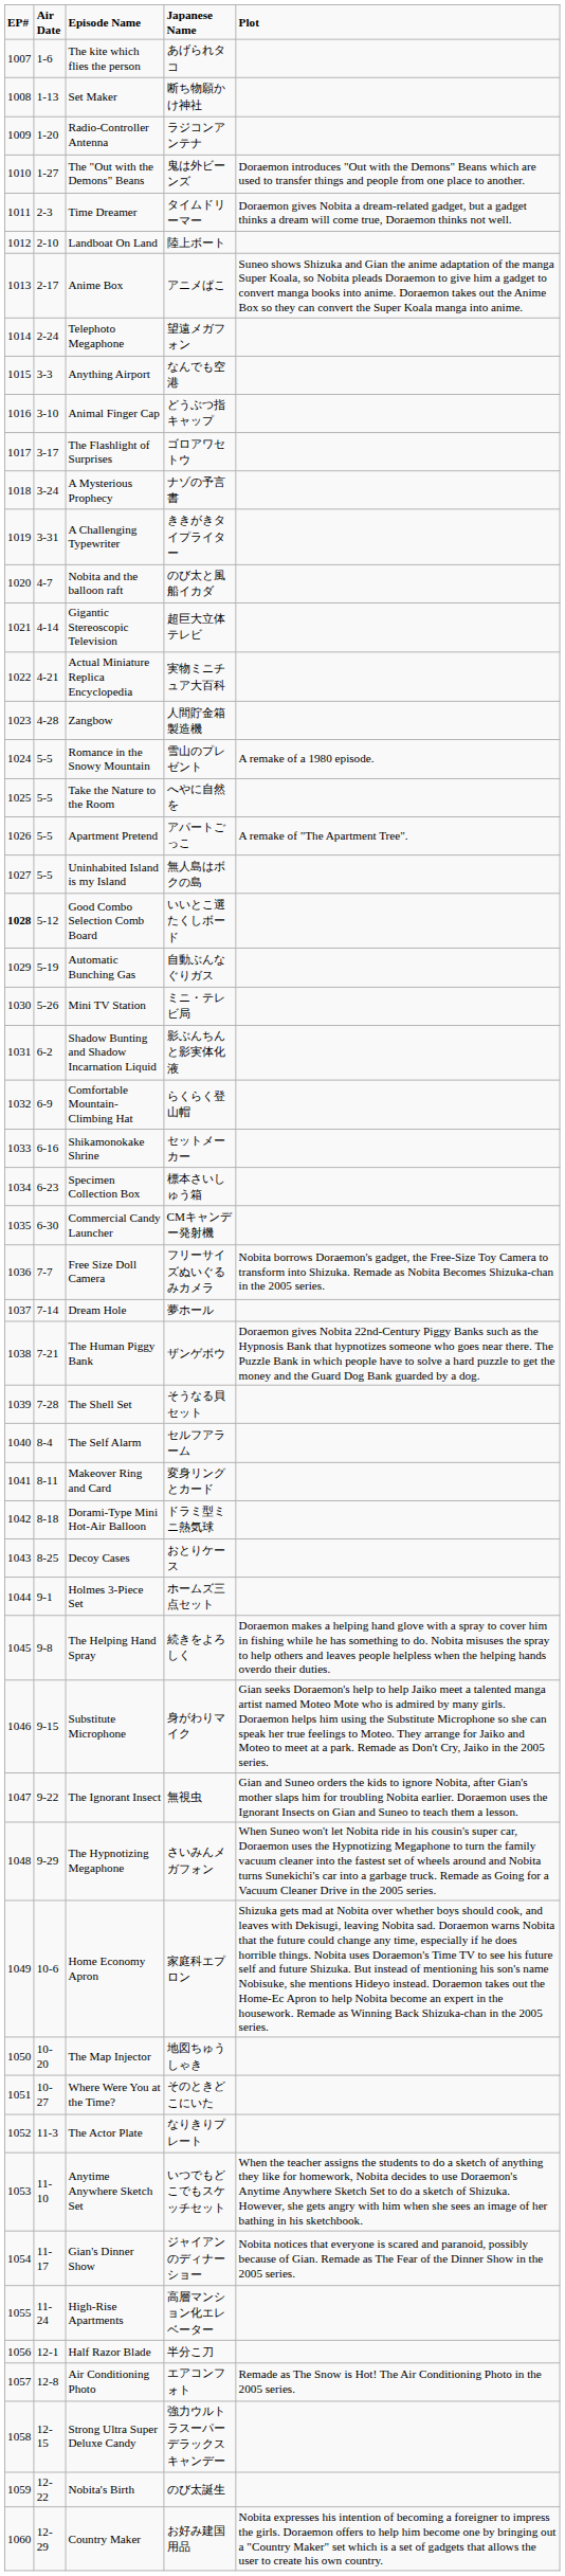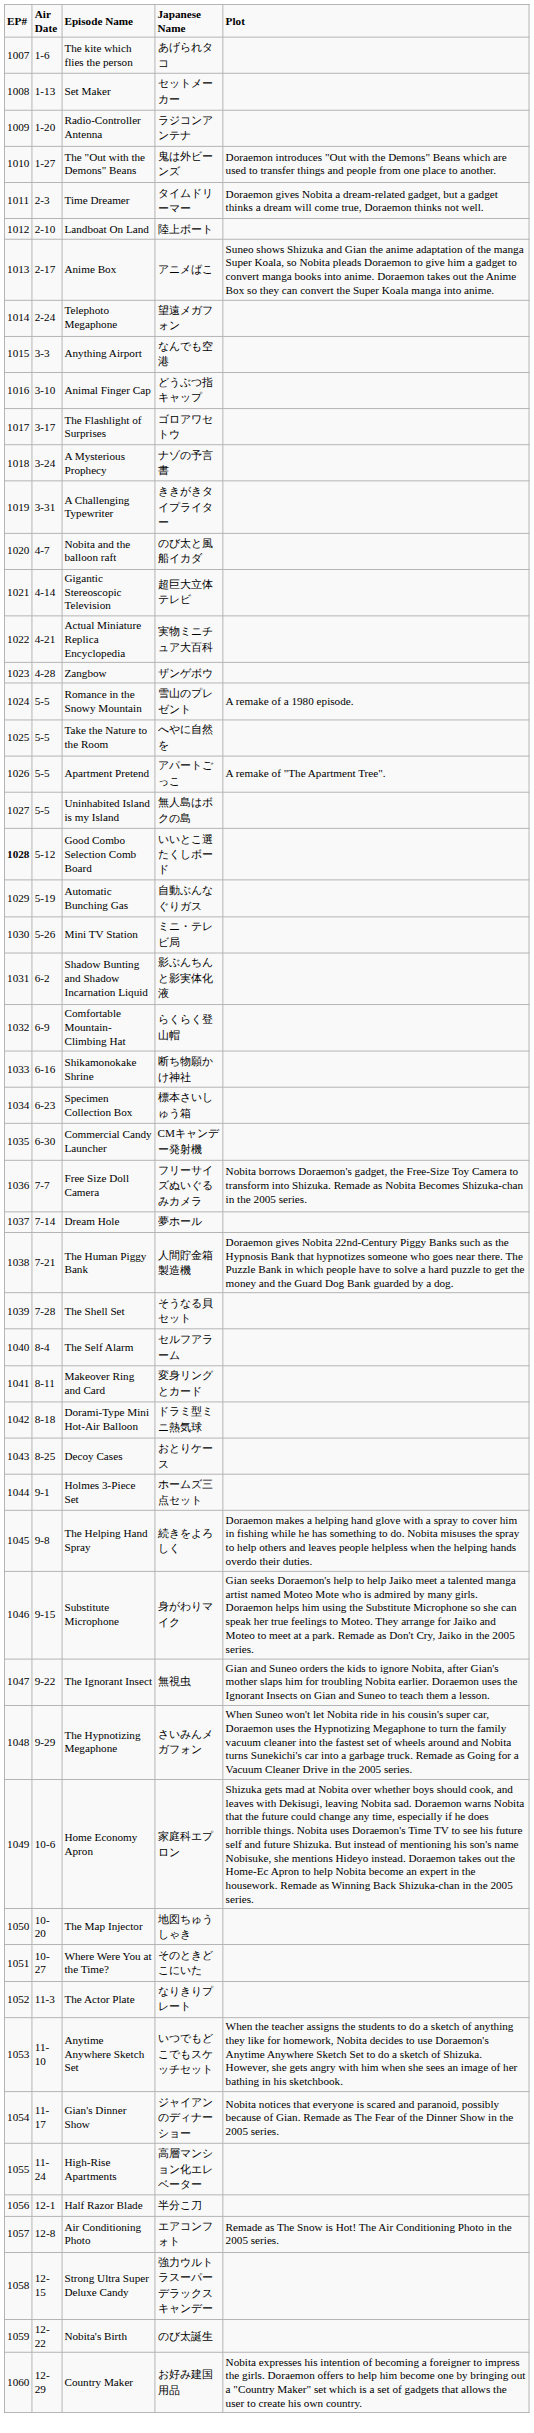 <table class="wikitable" style="font-size:small;">
 <tr>
 <td><strong>EP#</strong></td>
 <td><strong>Air Date</strong></td>
 <td><strong>Episode Name</strong></td>
 <td><strong>Japanese Name</strong></td>
 <td><strong>Plot</strong></td>
 </tr>
 <tr>
 <td>1007</td>
 <td>1-6</td>
 <td>The kite which flies the person</td>
 <td>あげられタコ</td>
 <td></td>
 </tr>
 <tr>
 <td>1008</td>
 <td>1-13</td>
 <td>Set Maker</td>
-<td>断ち物願かけ神社</td>
+<td>セットメーカー</td>
 <td></td>
 </tr>
 <tr>
 <td>1009</td>
 <td>1-20</td>
 <td>Radio-Controller Antenna</td>
 <td>ラジコンアンテナ</td>
 <td></td>
 </tr>
 <tr>
 <td>1010</td>
 <td>1-27</td>
 <td>The "Out with the Demons" Beans</td>
 <td>鬼は外ビーンズ</td>
 <td>Doraemon introduces "Out with the Demons" Beans which are used to transfer things and people from one place to another.</td>
 </tr>
 <tr>
 <td>1011</td>
 <td>2-3</td>
 <td>Time Dreamer</td>
 <td>タイムドリーマー</td>
 <td>Doraemon gives Nobita a dream-related gadget, but a gadget thinks a dream will come true, Doraemon thinks not well.</td>
 </tr>
 <tr>
 <td>1012</td>
 <td>2-10</td>
 <td>Landboat On Land</td>
 <td>陸上ボート</td>
 <td></td>
 </tr>
 <tr>
 <td>1013</td>
 <td>2-17</td>
 <td>Anime Box</td>
 <td>アニメばこ</td>
 <td>Suneo shows Shizuka and Gian the anime adaptation of the manga Super Koala, so Nobita pleads Doraemon to give him a gadget to convert manga books into anime. Doraemon takes out the Anime Box so they can convert the Super Koala manga into anime.</td>
 </tr>
 <tr>
 <td>1014</td>
 <td>2-24</td>
 <td>Telephoto Megaphone</td>
 <td>望遠メガフォン</td>
 <td></td>
 </tr>
 <tr>
 <td>1015</td>
 <td>3-3</td>
 <td>Anything Airport</td>
 <td>なんでも空港</td>
 <td></td>
 </tr>
 <tr>
 <td>1016</td>
 <td>3-10</td>
 <td>Animal Finger Cap</td>
 <td>どうぶつ指キャップ</td>
 <td></td>
 </tr>
 <tr>
 <td>1017</td>
 <td>3-17</td>
 <td>The Flashlight of Surprises</td>
 <td>ゴロアワセトウ</td>
 <td></td>
 </tr>
 <tr>
 <td>1018</td>
 <td>3-24</td>
 <td>A Mysterious Prophecy</td>
 <td>ナゾの予言書</td>
 <td></td>
 </tr>
 <tr>
 <td>1019</td>
 <td>3-31</td>
 <td>A Challenging Typewriter</td>
 <td>ききがきタイプライター</td>
 <td></td>
 </tr>
 <tr>
 <td>1020</td>
 <td>4-7</td>
 <td>Nobita and the balloon raft</td>
 <td>のび太と風船イカダ</td>
 <td></td>
 </tr>
 <tr>
 <td>1021</td>
 <td>4-14</td>
 <td>Gigantic Stereoscopic Television</td>
 <td>超巨大立体テレビ</td>
 <td></td>
 </tr>
 <tr>
 <td>1022</td>
 <td>4-21</td>
 <td>Actual Miniature Replica Encyclopedia</td>
 <td>実物ミニチュア大百科</td>
 <td></td>
 </tr>
 <tr>
 <td>1023</td>
 <td>4-28</td>
 <td>Zangbow</td>
-<td>人間貯金箱製造機</td>
+<td>ザンゲボウ</td>
 <td></td>
 </tr>
 <tr>
 <td>1024</td>
 <td>5-5</td>
 <td>Romance in the Snowy Mountain</td>
 <td>雪山のプレゼント</td>
 <td>A remake of a 1980 episode.</td>
 </tr>
 <tr>
 <td>1025</td>
 <td>5-5</td>
 <td>Take the Nature to the Room</td>
 <td>へやに自然を</td>
 <td></td>
 </tr>
 <tr>
 <td>1026</td>
 <td>5-5</td>
 <td>Apartment Pretend</td>
 <td>アパートごっこ</td>
 <td>A remake of "The Apartment Tree".</td>
 </tr>
 <tr>
 <td>1027</td>
 <td>5-5</td>
 <td>Uninhabited Island is my Island</td>
 <td>無人島はボクの島</td>
 <td></td>
 </tr>
 <tr>
 <td><strong>1028</strong></td>
 <td>5-12</td>
 <td>Good Combo Selection Comb Board</td>
 <td>いいとこ選たくしボード</td>
 <td></td>
 </tr>
 <tr>
 <td>1029</td>
 <td>5-19</td>
 <td>Automatic Bunching Gas</td>
 <td>自動ぶんなぐりガス</td>
 <td></td>
 </tr>
 <tr>
 <td>1030</td>
 <td>5-26</td>
 <td>Mini TV Station</td>
 <td>ミニ・テレビ局</td>
 <td></td>
 </tr>
 <tr>
 <td>1031</td>
 <td>6-2</td>
 <td>Shadow Bunting and Shadow Incarnation Liquid</td>
 <td>影ぶんちんと影実体化液</td>
 <td></td>
 </tr>
 <tr>
 <td>1032</td>
 <td>6-9</td>
 <td>Comfortable Mountain-Climbing Hat</td>
 <td>らくらく登山帽</td>
 <td></td>
 </tr>
 <tr>
 <td>1033</td>
 <td>6-16</td>
 <td>Shikamonokake Shrine</td>
-<td>セットメーカー</td>
+<td>断ち物願かけ神社</td>
 <td></td>
 </tr>
 <tr>
 <td>1034</td>
 <td>6-23</td>
 <td>Specimen Collection Box</td>
 <td>標本さいしゅう箱</td>
 <td></td>
 </tr>
 <tr>
 <td>1035</td>
 <td>6-30</td>
 <td>Commercial Candy Launcher</td>
 <td>CMキャンデー発射機</td>
 <td></td>
 </tr>
 <tr>
 <td>1036</td>
 <td>7-7</td>
 <td>Free Size Doll Camera</td>
 <td>フリーサイズぬいぐるみカメラ</td>
 <td>Nobita borrows Doraemon's gadget, the Free-Size Toy Camera to transform into Shizuka. Remade as Nobita Becomes Shizuka-chan in the 2005 series.</td>
 </tr>
 <tr>
 <td>1037</td>
 <td>7-14</td>
 <td>Dream Hole</td>
 <td>夢ホール</td>
 <td></td>
 </tr>
 <tr>
 <td>1038</td>
 <td>7-21</td>
 <td>The Human Piggy Bank</td>
-<td>ザンゲボウ</td>
+<td>人間貯金箱製造機</td>
 <td>Doraemon gives Nobita 22nd-Century Piggy Banks such as the Hypnosis Bank that hypnotizes someone who goes near there. The Puzzle Bank in which people have to solve a hard puzzle to get the money and the Guard Dog Bank guarded by a dog.</td>
 </tr>
 <tr>
 <td>1039</td>
 <td>7-28</td>
 <td>The Shell Set</td>
 <td>そうなる貝セット</td>
 <td></td>
 </tr>
 <tr>
 <td>1040</td>
 <td>8-4</td>
 <td>The Self Alarm</td>
 <td>セルフアラーム</td>
 <td></td>
 </tr>
 <tr>
 <td>1041</td>
 <td>8-11</td>
 <td>Makeover Ring and Card</td>
 <td>変身リングとカード</td>
 <td></td>
 </tr>
 <tr>
 <td>1042</td>
 <td>8-18</td>
 <td>Dorami-Type Mini Hot-Air Balloon</td>
 <td>ドラミ型ミニ熱気球</td>
 <td></td>
 </tr>
 <tr>
 <td>1043</td>
 <td>8-25</td>
 <td>Decoy Cases</td>
 <td>おとりケース</td>
 <td></td>
 </tr>
 <tr>
 <td>1044</td>
 <td>9-1</td>
 <td>Holmes 3-Piece Set</td>
 <td>ホームズ三点セット</td>
 <td></td>
 </tr>
 <tr>
 <td>1045</td>
 <td>9-8</td>
 <td>The Helping Hand Spray</td>
 <td>続きをよろしく</td>
 <td>Doraemon makes a helping hand glove with a spray to cover him in fishing while he has something to do. Nobita misuses the spray to help others and leaves people helpless when the helping hands overdo their duties.</td>
 </tr>
 <tr>
 <td>1046</td>
 <td>9-15</td>
 <td>Substitute Microphone</td>
 <td>身がわりマイク</td>
 <td>Gian seeks Doraemon's help to help Jaiko meet a talented manga artist named Moteo Mote who is admired by many girls. Doraemon helps him using the Substitute Microphone so she can speak her true feelings to Moteo. They arrange for Jaiko and Moteo to meet at a park. Remade as Don't Cry, Jaiko in the 2005 series.</td>
 </tr>
 <tr>
 <td>1047</td>
 <td>9-22</td>
 <td>The Ignorant Insect</td>
 <td>無視虫</td>
 <td>Gian and Suneo orders the kids to ignore Nobita, after Gian's mother slaps him for troubling Nobita earlier. Doraemon uses the Ignorant Insects on Gian and Suneo to teach them a lesson.</td>
 </tr>
 <tr>
 <td>1048</td>
 <td>9-29</td>
 <td>The Hypnotizing Megaphone</td>
 <td>さいみんメガフォン</td>
 <td>When Suneo won't let Nobita ride in his cousin's super car, Doraemon uses the Hypnotizing Megaphone to turn the family vacuum cleaner into the fastest set of wheels around and Nobita turns Sunekichi's car into a garbage truck. Remade as Going for a Vacuum Cleaner Drive in the 2005 series.</td>
 </tr>
 <tr>
 <td>1049</td>
 <td>10-6</td>
 <td>Home Economy Apron</td>
 <td>家庭科エプロン</td>
 <td>Shizuka gets mad at Nobita over whether boys should cook, and leaves with Dekisugi, leaving Nobita sad. Doraemon warns Nobita that the future could change any time, especially if he does horrible things. Nobita uses Doraemon's Time TV to see his future self and future Shizuka. But instead of mentioning his son's name Nobisuke, she mentions Hideyo instead. Doraemon takes out the Home-Ec Apron to help Nobita become an expert in the housework. Remade as Winning Back Shizuka-chan in the 2005 series.</td>
 </tr>
 <tr>
 <td>1050</td>
 <td>10-20</td>
 <td>The Map Injector</td>
 <td>地図ちゅうしゃき</td>
 <td></td>
 </tr>
 <tr>
 <td>1051</td>
 <td>10-27</td>
 <td>Where Were You at the Time?</td>
 <td>そのときどこにいた</td>
 <td></td>
 </tr>
 <tr>
 <td>1052</td>
 <td>11-3</td>
 <td>The Actor Plate</td>
 <td>なりきりプレート</td>
 <td></td>
 </tr>
 <tr>
 <td>1053</td>
 <td>11-10</td>
 <td>Anytime Anywhere Sketch Set</td>
 <td>いつでもどこでもスケッチセット</td>
 <td>When the teacher assigns the students to do a sketch of anything they like for homework, Nobita decides to use Doraemon's Anytime Anywhere Sketch Set to do a sketch of Shizuka. However, she gets angry with him when she sees an image of her bathing in his sketchbook.</td>
 </tr>
 <tr>
 <td>1054</td>
 <td>11-17</td>
 <td>Gian's Dinner Show</td>
 <td>ジャイアンのディナーショー</td>
 <td>Nobita notices that everyone is scared and paranoid, possibly because of Gian. Remade as The Fear of the Dinner Show in the 2005 series.</td>
 </tr>
 <tr>
 <td>1055</td>
 <td>11-24</td>
 <td>High-Rise Apartments</td>
 <td>高層マンション化エレベーター</td>
 <td></td>
 </tr>
 <tr>
 <td>1056</td>
 <td>12-1</td>
 <td>Half Razor Blade</td>
 <td>半分こ刀</td>
 <td></td>
 </tr>
 <tr>
 <td>1057</td>
 <td>12-8</td>
 <td>Air Conditioning Photo</td>
 <td>エアコンフォト</td>
 <td>Remade as The Snow is Hot! The Air Conditioning Photo in the 2005 series.</td>
 </tr>
 <tr>
 <td>1058</td>
 <td>12-15</td>
 <td>Strong Ultra Super Deluxe Candy</td>
 <td>強力ウルトラスーパーデラックスキャンデー</td>
 <td></td>
 </tr>
 <tr>
 <td>1059</td>
 <td>12-22</td>
 <td>Nobita's Birth</td>
 <td>のび太誕生</td>
 <td></td>
 </tr>
 <tr>
 <td>1060</td>
 <td>12-29</td>
 <td>Country Maker</td>
 <td>お好み建国用品</td>
 <td>Nobita expresses his intention of becoming a foreigner to impress the girls. Doraemon offers to help him become one by bringing out a "Country Maker" set which is a set of gadgets that allows the user to create his own country.</td>
 </tr>
 </table>
